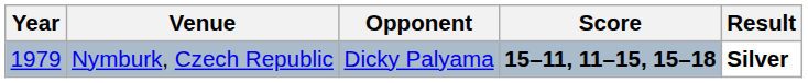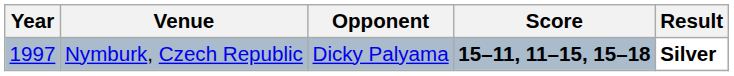 <table class="sortable wikitable" style="font-size: 90%;">
 <tr>
 <th>Year</th>
 <th>Venue</th>
 <th>Opponent</th>
 <th>Score</th>
 <th>Result</th>
 </tr>
 <tr style="background:#AABBCC">
-<td align="center"><a href='#'>1979</a></td>
+<td align="center"><a href='#'>1997</a></td>
 <td align="left"><a href='#'>Nymburk</a>, <a href='#'>Czech Republic</a></td>
 <td align="left"> <a href='#'>Dicky Palyama</a></td>
 <td align="left"><strong>15–11, 11–15, 15–18</strong></td>
 <td style="text-align:left; background:white"> <strong>Silver</strong></td>
 </tr>
 </table>
